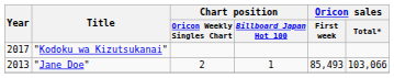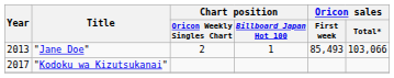 <table class="wikitable">
 <tr>
 <th rowspan="2">Year</th>
 <th rowspan="2">Title</th>
 <th colspan="2">Chart position</th>
 <th colspan="2"><a href='#'>Oricon</a> sales</th>
 </tr>
 <tr style="font-size:smaller;">
 <th><a href='#'>Oricon</a> Weekly<br>Singles Chart</th>
 <th><em><a href='#'>Billboard Japan</a></em><br><a href='#'>Hot 100</a></th>
 <th>First<br>week</th>
 <th>Total*</th>
 </tr>
 <tr>
+<td>2013</td>
+<td>"<a href='#'>Jane Doe</a>"</td>
+<td align="center">2</td>
+<td align="center">1</td>
+<td>85,493</td>
+<td>103,066</td>
+</tr>
+<tr>
 <td>2017</td>
 <td>"<a href='#'>Kodoku wa Kizutsukanai</a>"</td>
 <td align="center"></td>
 <td align="center"></td>
 <td></td>
 <td></td>
 </tr>
 <tr>
-<td>2013</td>
-<td>"<a href='#'>Jane Doe</a>"</td>
-<td align="center">2</td>
-<td align="center">1</td>
-<td>85,493</td>
-<td>103,066</td>
-</tr>
-<tr>
 </tr>
 </table>
